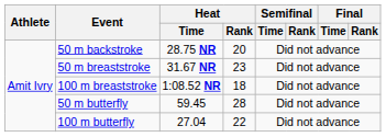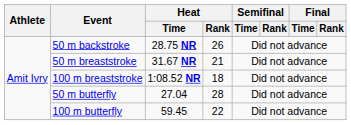 <table class=wikitable style="font-size:90%">
 <tr>
 <th rowspan="2">Athlete</th>
 <th rowspan="2">Event</th>
 <th colspan="2">Heat</th>
 <th colspan="2">Semifinal</th>
 <th colspan="2">Final</th>
 </tr>
 <tr style="font-size:95%">
 <th>Time</th>
 <th>Rank</th>
 <th>Time</th>
 <th>Rank</th>
 <th>Time</th>
 <th>Rank</th>
 </tr>
 <tr align=center>
 <td align=left rowspan=5><a href='#'>Amit Ivry</a></td>
 <td align=left><a href='#'>50 m backstroke</a></td>
 <td>28.75 <strong><a href='#'>NR</a></strong></td>
-<td>20</td>
+<td>26</td>
 <td colspan=4>Did not advance</td>
 </tr>
 <tr align=center>
 <td align=left><a href='#'>50 m breaststroke</a></td>
 <td>31.67 <strong><a href='#'>NR</a></strong></td>
-<td>23</td>
+<td>21</td>
 <td colspan=4>Did not advance</td>
 </tr>
 <tr align=center>
 <td align=left><a href='#'>100 m breaststroke</a></td>
 <td>1:08.52 <strong><a href='#'>NR</a></strong></td>
 <td>18</td>
 <td colspan=4>Did not advance</td>
 </tr>
 <tr align=center>
 <td align=left><a href='#'>50 m butterfly</a></td>
-<td>59.45</td>
+<td>27.04</td>
 <td>28</td>
 <td colspan=4>Did not advance</td>
 </tr>
 <tr align=center>
 <td align=left><a href='#'>100 m butterfly</a></td>
-<td>27.04</td>
+<td>59.45</td>
 <td>22</td>
 <td colspan=4>Did not advance</td>
 </tr>
 </table>
